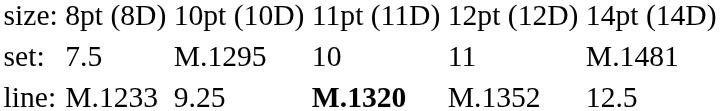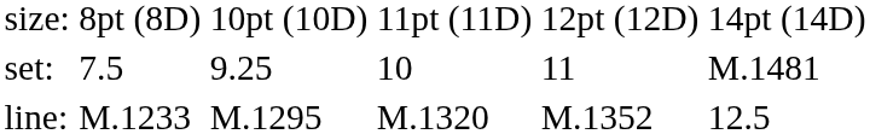 <table style="margin-left:40px;">
 <tr>
 <td>size:</td>
 <td>8pt (8D)</td>
 <td>10pt (10D)</td>
 <td>11pt (11D)</td>
 <td>12pt (12D)</td>
 <td>14pt (14D)</td>
 </tr>
 <tr>
 <td>set:</td>
 <td>7.5</td>
-<td>M.1295</td>
+<td>9.25</td>
 <td>10</td>
 <td>11</td>
 <td>M.1481</td>
 </tr>
 <tr>
 <td>line:</td>
 <td>M.1233</td>
-<td>9.25</td>
-<td><strong>M.1320</strong></td>
+<td>M.1295</td>
+<td>M.1320</td>
 <td>M.1352</td>
 <td>12.5</td>
 </tr>
 </table>
